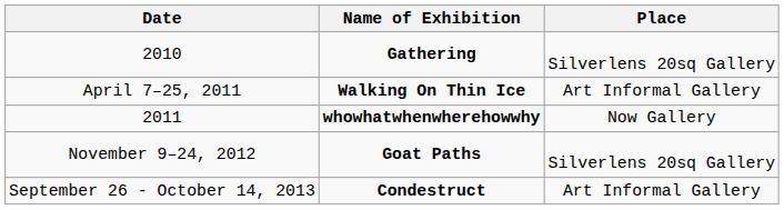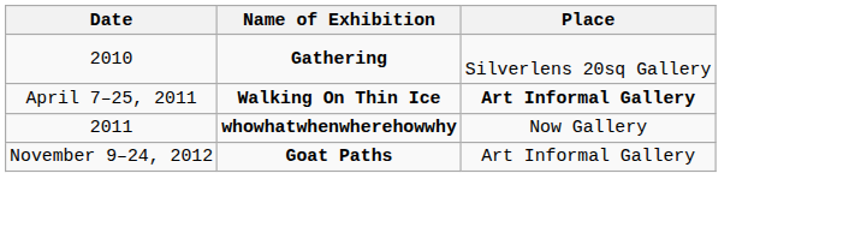 <table class="wikitable" style="text-align: center;">
 <tr>
 <th>Date</th>
 <th>Name of Exhibition</th>
 <th>Place</th>
 </tr>
 <tr>
 <td>2010</td>
 <td><strong>Gathering</strong></td>
 <td><br>Silverlens 20sq Gallery</td>
 </tr>
 <tr>
 <td>April 7–25, 2011</td>
 <td><strong>Walking On Thin Ice</strong></td>
-<td>Art Informal Gallery</td>
+<td><strong>Art Informal Gallery</strong></td>
 </tr>
 <tr>
 <td>2011</td>
 <td><strong>whowhatwhenwherehowwhy</strong></td>
 <td>Now Gallery</td>
 </tr>
 <tr>
 <td>November 9–24, 2012</td>
 <td><strong>Goat Paths</strong></td>
-<td><br>Silverlens 20sq Gallery</td>
-</tr>
-<tr>
-<td>September 26 - October 14, 2013</td>
-<td><strong>Condestruct</strong></td>
 <td>Art Informal Gallery</td>
 </tr>
 </table>
